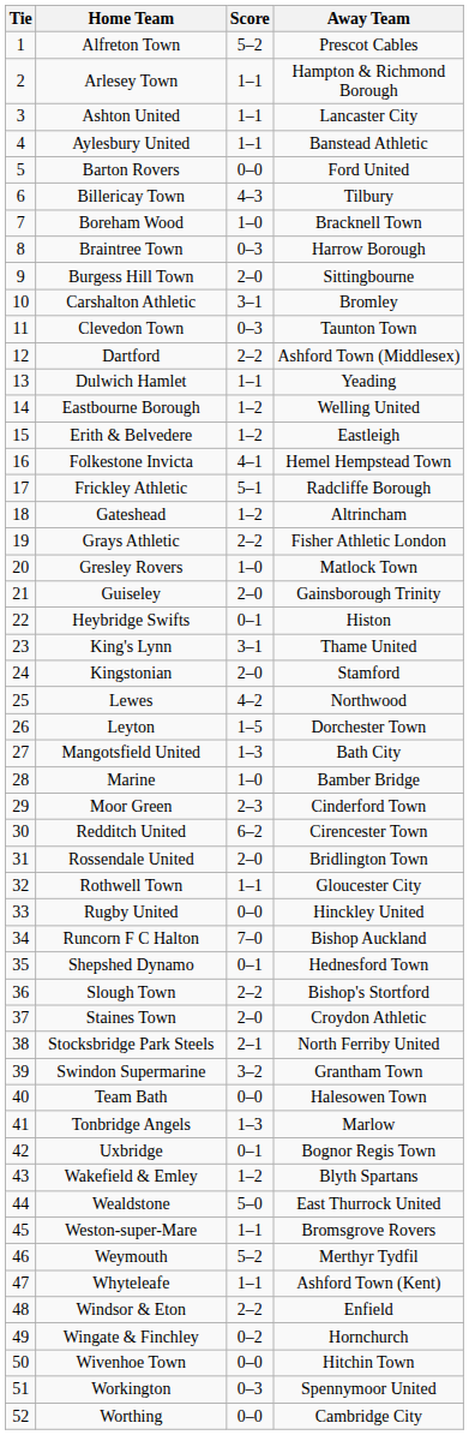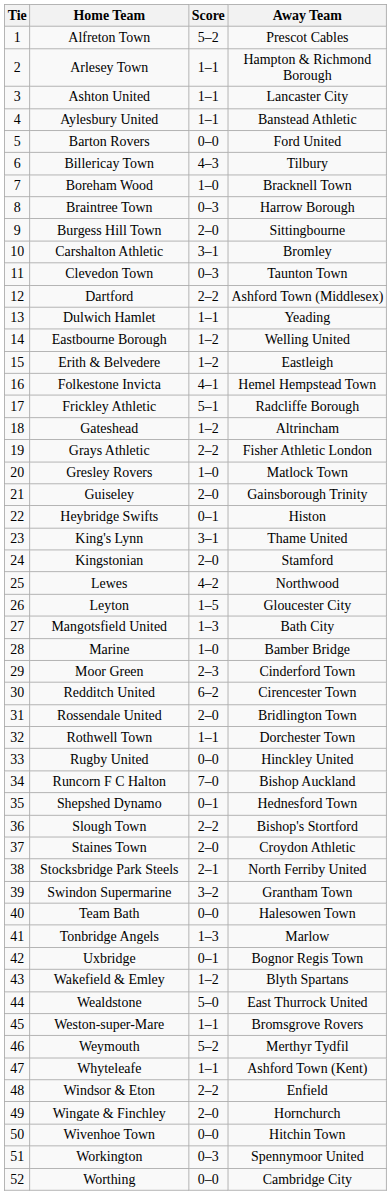 <table class="wikitable" style="text-align:center;">
 <tr>
 <th width=20>Tie</th>
 <th width=175>Home Team</th>
 <th width=20>Score</th>
 <th width=175>Away Team</th>
 </tr>
 <tr>
 <td>1</td>
 <td>Alfreton Town</td>
 <td>5–2</td>
 <td>Prescot Cables</td>
 </tr>
 <tr>
 <td>2</td>
 <td>Arlesey Town</td>
 <td>1–1</td>
 <td>Hampton & Richmond Borough</td>
 </tr>
 <tr>
 <td>3</td>
 <td>Ashton United</td>
 <td>1–1</td>
 <td>Lancaster City</td>
 </tr>
 <tr>
 <td>4</td>
 <td>Aylesbury United</td>
 <td>1–1</td>
 <td>Banstead Athletic</td>
 </tr>
 <tr>
 <td>5</td>
 <td>Barton Rovers</td>
 <td>0–0</td>
 <td>Ford United</td>
 </tr>
 <tr>
 <td>6</td>
 <td>Billericay Town</td>
 <td>4–3</td>
 <td>Tilbury</td>
 </tr>
 <tr>
 <td>7</td>
 <td>Boreham Wood</td>
 <td>1–0</td>
 <td>Bracknell Town</td>
 </tr>
 <tr>
 <td>8</td>
 <td>Braintree Town</td>
 <td>0–3</td>
 <td>Harrow Borough</td>
 </tr>
 <tr>
 <td>9</td>
 <td>Burgess Hill Town</td>
 <td>2–0</td>
 <td>Sittingbourne</td>
 </tr>
 <tr>
 <td>10</td>
 <td>Carshalton Athletic</td>
 <td>3–1</td>
 <td>Bromley</td>
 </tr>
 <tr>
 <td>11</td>
 <td>Clevedon Town</td>
 <td>0–3</td>
 <td>Taunton Town</td>
 </tr>
 <tr>
 <td>12</td>
 <td>Dartford</td>
 <td>2–2</td>
 <td>Ashford Town (Middlesex)</td>
 </tr>
 <tr>
 <td>13</td>
 <td>Dulwich Hamlet</td>
 <td>1–1</td>
 <td>Yeading</td>
 </tr>
 <tr>
 <td>14</td>
 <td>Eastbourne Borough</td>
 <td>1–2</td>
 <td>Welling United</td>
 </tr>
 <tr>
 <td>15</td>
 <td>Erith & Belvedere</td>
 <td>1–2</td>
 <td>Eastleigh</td>
 </tr>
 <tr>
 <td>16</td>
 <td>Folkestone Invicta</td>
 <td>4–1</td>
 <td>Hemel Hempstead Town</td>
 </tr>
 <tr>
 <td>17</td>
 <td>Frickley Athletic</td>
 <td>5–1</td>
 <td>Radcliffe Borough</td>
 </tr>
 <tr>
 <td>18</td>
 <td>Gateshead</td>
 <td>1–2</td>
 <td>Altrincham</td>
 </tr>
 <tr>
 <td>19</td>
 <td>Grays Athletic</td>
 <td>2–2</td>
 <td>Fisher Athletic London</td>
 </tr>
 <tr>
 <td>20</td>
 <td>Gresley Rovers</td>
 <td>1–0</td>
 <td>Matlock Town</td>
 </tr>
 <tr>
 <td>21</td>
 <td>Guiseley</td>
 <td>2–0</td>
 <td>Gainsborough Trinity</td>
 </tr>
 <tr>
 <td>22</td>
 <td>Heybridge Swifts</td>
 <td>0–1</td>
 <td>Histon</td>
 </tr>
 <tr>
 <td>23</td>
 <td>King's Lynn</td>
 <td>3–1</td>
 <td>Thame United</td>
 </tr>
 <tr>
 <td>24</td>
 <td>Kingstonian</td>
 <td>2–0</td>
 <td>Stamford</td>
 </tr>
 <tr>
 <td>25</td>
 <td>Lewes</td>
 <td>4–2</td>
 <td>Northwood</td>
 </tr>
 <tr>
 <td>26</td>
 <td>Leyton</td>
 <td>1–5</td>
-<td>Dorchester Town</td>
+<td>Gloucester City</td>
 </tr>
 <tr>
 <td>27</td>
 <td>Mangotsfield United</td>
 <td>1–3</td>
 <td>Bath City</td>
 </tr>
 <tr>
 <td>28</td>
 <td>Marine</td>
 <td>1–0</td>
 <td>Bamber Bridge</td>
 </tr>
 <tr>
 <td>29</td>
 <td>Moor Green</td>
 <td>2–3</td>
 <td>Cinderford Town</td>
 </tr>
 <tr>
 <td>30</td>
 <td>Redditch United</td>
 <td>6–2</td>
 <td>Cirencester Town</td>
 </tr>
 <tr>
 <td>31</td>
 <td>Rossendale United</td>
 <td>2–0</td>
 <td>Bridlington Town</td>
 </tr>
 <tr>
 <td>32</td>
 <td>Rothwell Town</td>
 <td>1–1</td>
-<td>Gloucester City</td>
+<td>Dorchester Town</td>
 </tr>
 <tr>
 <td>33</td>
 <td>Rugby United</td>
 <td>0–0</td>
 <td>Hinckley United</td>
 </tr>
 <tr>
 <td>34</td>
 <td>Runcorn F C Halton</td>
 <td>7–0</td>
 <td>Bishop Auckland</td>
 </tr>
 <tr>
 <td>35</td>
 <td>Shepshed Dynamo</td>
 <td>0–1</td>
 <td>Hednesford Town</td>
 </tr>
 <tr>
 <td>36</td>
 <td>Slough Town</td>
 <td>2–2</td>
 <td>Bishop's Stortford</td>
 </tr>
 <tr>
 <td>37</td>
 <td>Staines Town</td>
 <td>2–0</td>
 <td>Croydon Athletic</td>
 </tr>
 <tr>
 <td>38</td>
 <td>Stocksbridge Park Steels</td>
 <td>2–1</td>
 <td>North Ferriby United</td>
 </tr>
 <tr>
 <td>39</td>
 <td>Swindon Supermarine</td>
 <td>3–2</td>
 <td>Grantham Town</td>
 </tr>
 <tr>
 <td>40</td>
 <td>Team Bath</td>
 <td>0–0</td>
 <td>Halesowen Town</td>
 </tr>
 <tr>
 <td>41</td>
 <td>Tonbridge Angels</td>
 <td>1–3</td>
 <td>Marlow</td>
 </tr>
 <tr>
 <td>42</td>
 <td>Uxbridge</td>
 <td>0–1</td>
 <td>Bognor Regis Town</td>
 </tr>
 <tr>
 <td>43</td>
 <td>Wakefield & Emley</td>
 <td>1–2</td>
 <td>Blyth Spartans</td>
 </tr>
 <tr>
 <td>44</td>
 <td>Wealdstone</td>
 <td>5–0</td>
 <td>East Thurrock United</td>
 </tr>
 <tr>
 <td>45</td>
 <td>Weston-super-Mare</td>
 <td>1–1</td>
 <td>Bromsgrove Rovers</td>
 </tr>
 <tr>
 <td>46</td>
 <td>Weymouth</td>
 <td>5–2</td>
 <td>Merthyr Tydfil</td>
 </tr>
 <tr>
 <td>47</td>
 <td>Whyteleafe</td>
 <td>1–1</td>
 <td>Ashford Town (Kent)</td>
 </tr>
 <tr>
 <td>48</td>
 <td>Windsor & Eton</td>
 <td>2–2</td>
 <td>Enfield</td>
 </tr>
 <tr>
 <td>49</td>
 <td>Wingate & Finchley</td>
-<td>0–2</td>
+<td>2–0</td>
 <td>Hornchurch</td>
 </tr>
 <tr>
 <td>50</td>
 <td>Wivenhoe Town</td>
 <td>0–0</td>
 <td>Hitchin Town</td>
 </tr>
 <tr>
 <td>51</td>
 <td>Workington</td>
 <td>0–3</td>
 <td>Spennymoor United</td>
 </tr>
 <tr>
 <td>52</td>
 <td>Worthing</td>
 <td>0–0</td>
 <td>Cambridge City</td>
 </tr>
 </table>
